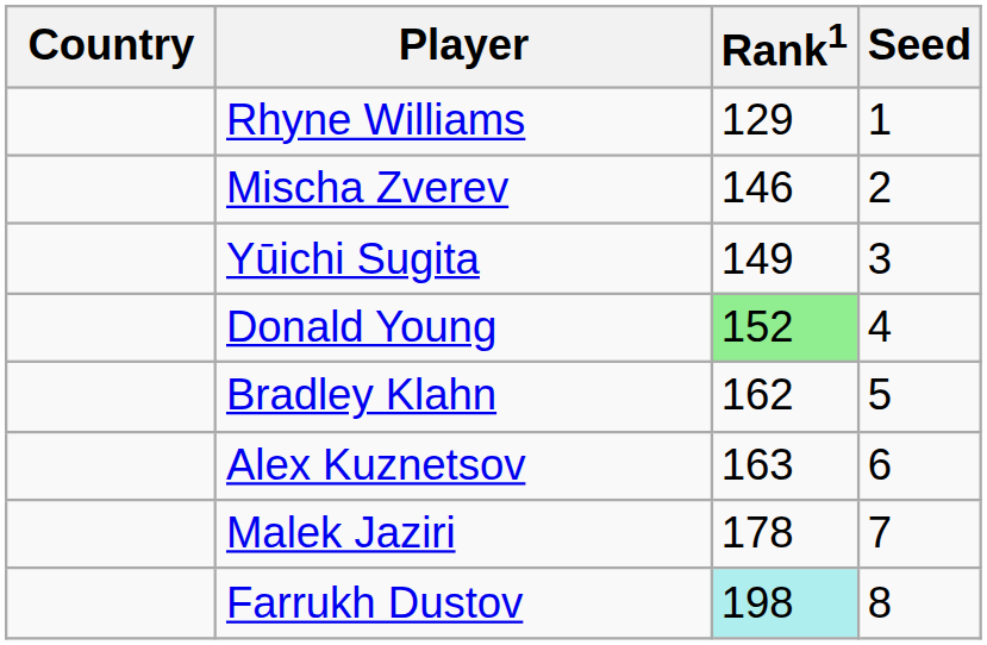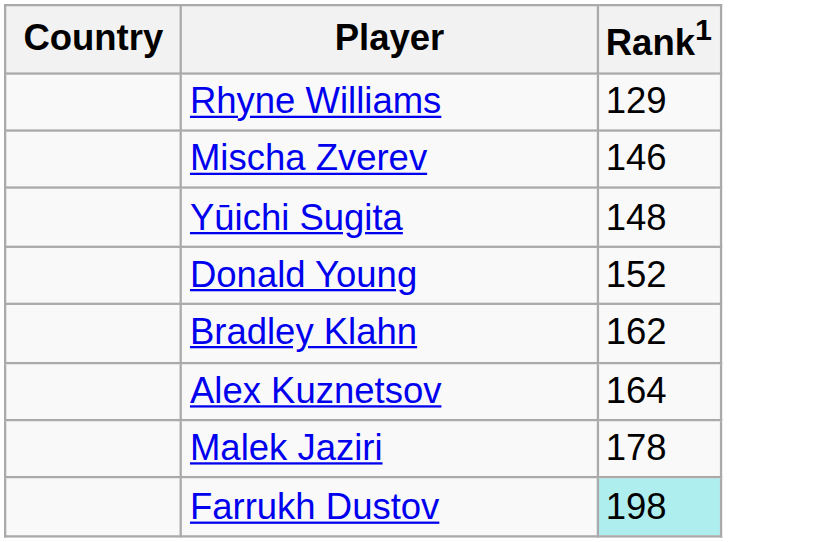 <table class="sortable wikitable">
 <tr>
 <th width="70">Country</th>
 <th width="175">Player</th>
 <th>Rank<sup>1</sup></th>
-<th>Seed</th>
 </tr>
 <tr>
 <td></td>
 <td><a href='#'>Rhyne Williams</a></td>
 <td>129</td>
-<td>1</td>
 </tr>
 <tr>
 <td></td>
 <td><a href='#'>Mischa Zverev</a></td>
 <td>146</td>
-<td>2</td>
 </tr>
 <tr>
 <td></td>
 <td><a href='#'>Yūichi Sugita</a></td>
-<td>149</td>
-<td>3</td>
+<td>148</td>
 </tr>
 <tr>
 <td></td>
 <td><a href='#'>Donald Young</a></td>
-<td style="background: lightgreen;">152</td>
-<td>4</td>
+<td>152</td>
 </tr>
 <tr>
 <td></td>
 <td><a href='#'>Bradley Klahn</a></td>
 <td>162</td>
-<td>5</td>
 </tr>
 <tr>
 <td></td>
 <td><a href='#'>Alex Kuznetsov</a></td>
-<td>163</td>
-<td>6</td>
+<td>164</td>
 </tr>
 <tr>
 <td></td>
 <td><a href='#'>Malek Jaziri</a></td>
 <td>178</td>
-<td>7</td>
 </tr>
 <tr>
 <td></td>
 <td><a href='#'>Farrukh Dustov</a></td>
 <td style="background: paleturquoise;">198</td>
-<td>8</td>
 </tr>
 </table>
